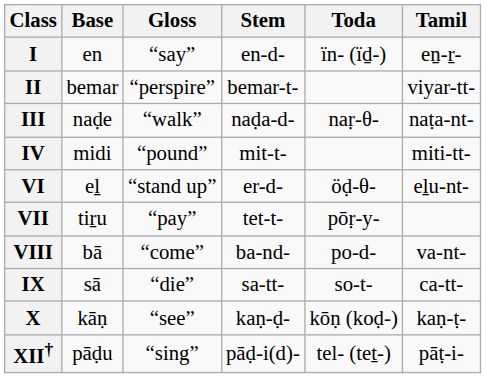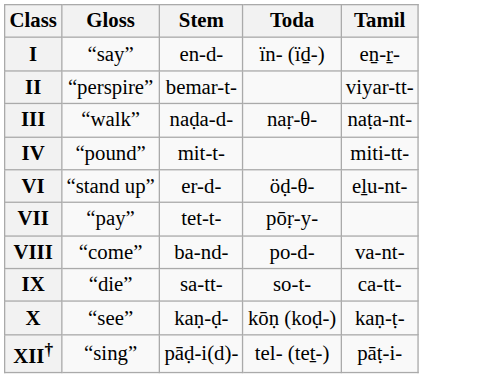 <table class="wikitable" style=text-align:center>
 <tr>
 <th>Class</th>
-<th>Base</th>
 <th>Gloss</th>
 <th>Stem</th>
 <th>Toda</th>
 <th>Tamil</th>
 </tr>
 <tr>
 <th>I</th>
-<td>en</td>
 <td>“say”</td>
 <td>en-d-</td>
 <td>ïn- (ïḏ-)</td>
 <td>eṉ-ṟ-</td>
 </tr>
 <tr>
 <th>II</th>
-<td>bemar</td>
 <td>“perspire”</td>
 <td>bemar-t-</td>
 <td></td>
 <td>viyar-tt-</td>
 </tr>
 <tr>
 <th>III</th>
-<td>naḍe</td>
 <td>“walk”</td>
 <td>naḍa-d-</td>
 <td>naṛ-θ-</td>
 <td>naṭa-nt-</td>
 </tr>
 <tr>
 <th>IV</th>
-<td>midi</td>
 <td>“pound”</td>
 <td>mit-t-</td>
 <td></td>
 <td>miti-tt-</td>
 </tr>
 <tr>
 <th>VI</th>
-<td>eḻ</td>
 <td>“stand up”</td>
 <td>er-d-</td>
 <td>öḍ-θ-</td>
 <td>eḻu-nt-</td>
 </tr>
 <tr>
 <th>VII</th>
-<td>tiṟu</td>
 <td>“pay”</td>
 <td>tet-t-</td>
 <td>pōṛ-y-</td>
 <td></td>
 </tr>
 <tr>
 <th>VIII</th>
-<td>bā</td>
 <td>“come”</td>
 <td>ba-nd-</td>
 <td>po-d-</td>
 <td>va-nt-</td>
 </tr>
 <tr>
 <th>IX</th>
-<td>sā</td>
 <td>“die”</td>
 <td>sa-tt-</td>
 <td>so-t-</td>
 <td>ca-tt-</td>
 </tr>
 <tr>
 <th>X</th>
-<td>kāṇ</td>
 <td>“see”</td>
 <td>kaṇ-ḍ-</td>
 <td>kōṇ (koḍ-)</td>
 <td>kaṇ-ṭ-</td>
 </tr>
 <tr>
 <th>XII<sup>†</sup></th>
-<td>pāḍu</td>
 <td>“sing”</td>
 <td>pāḍ-i(d)-</td>
 <td>tel- (teṯ-)</td>
 <td>pāṭ-i-</td>
 </tr>
 </table>
